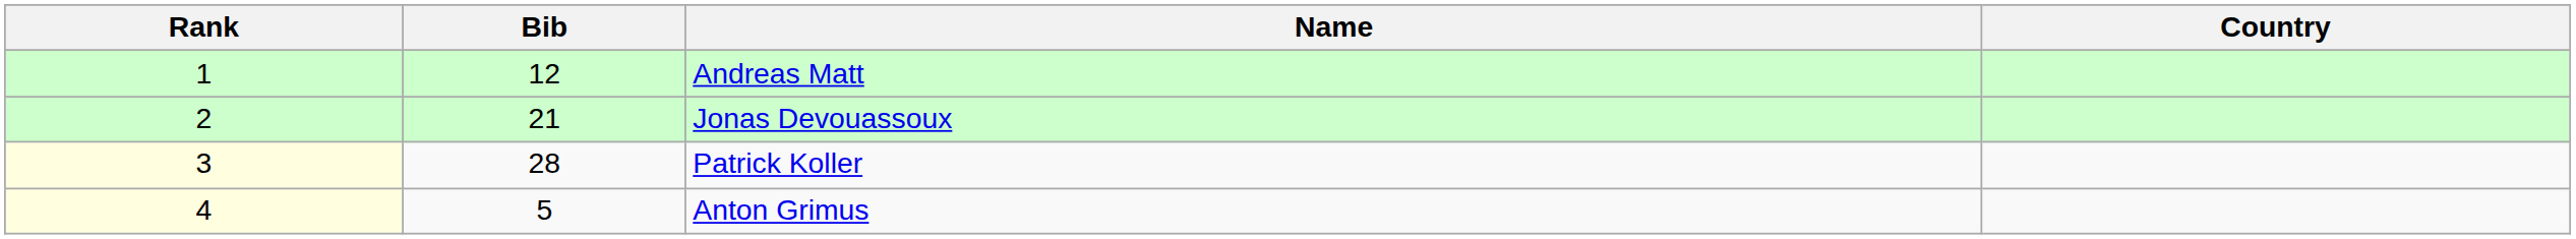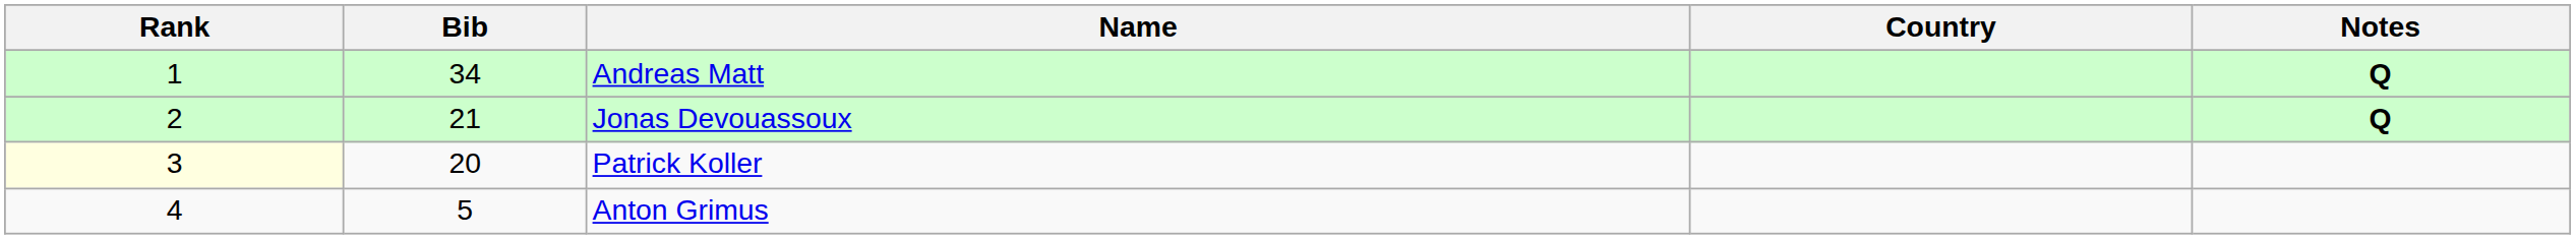 <table class="wikitable" style="text-align:center;" width=90%>
 <tr>
 <th>Rank</th>
 <th>Bib</th>
 <th>Name</th>
 <th>Country</th>
+<th>Notes</th>
 </tr>
 <tr bgcolor=ccffcc>
 <td>1</td>
-<td>12</td>
+<td>34</td>
 <td align=left><a href='#'>Andreas Matt</a></td>
 <td align=left></td>
+<td><strong>Q</strong></td>
 </tr>
 <tr bgcolor=ccffcc>
 <td>2</td>
 <td>21</td>
 <td align=left><a href='#'>Jonas Devouassoux</a></td>
 <td align=left></td>
+<td><strong>Q</strong></td>
 </tr>
 <tr>
 <td style="background: lightyellow;">3</td>
-<td>28</td>
+<td>20</td>
 <td align=left><a href='#'>Patrick Koller</a></td>
 <td align=left></td>
+<td></td>
 </tr>
 <tr>
-<td style="background: lightyellow;">4</td>
+<td>4</td>
 <td>5</td>
 <td align=left><a href='#'>Anton Grimus</a></td>
 <td align=left></td>
+<td></td>
 </tr>
 </table>
